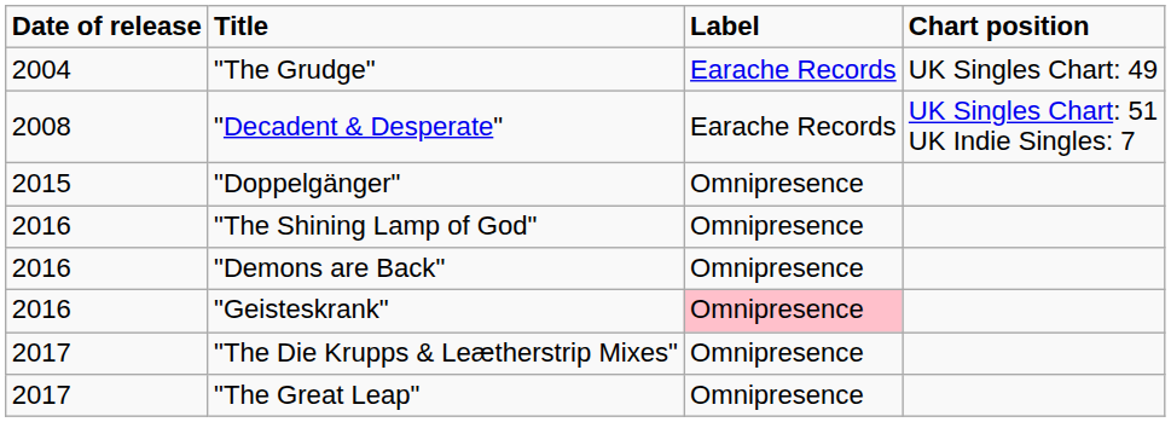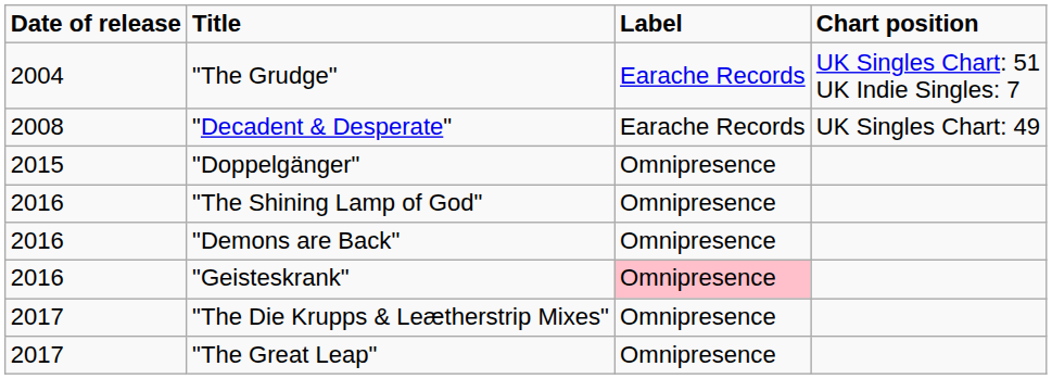 <table class="wikitable">
 <tr>
 <td><strong>Date of release</strong></td>
 <td><strong>Title</strong></td>
 <td><strong>Label</strong></td>
 <td><strong>Chart position</strong></td>
 </tr>
 <tr>
 <td>2004</td>
 <td>"The Grudge"</td>
 <td><a href='#'>Earache Records</a></td>
-<td>UK Singles Chart: 49</td>
+<td><a href='#'>UK Singles Chart</a>: 51<br>UK Indie Singles: 7</td>
 </tr>
 <tr>
 <td>2008</td>
 <td>"<a href='#'>Decadent & Desperate</a>"</td>
 <td>Earache Records</td>
-<td><a href='#'>UK Singles Chart</a>: 51<br>UK Indie Singles: 7</td>
+<td>UK Singles Chart: 49</td>
 </tr>
 <tr>
 <td>2015</td>
 <td>"Doppelgänger"</td>
 <td>Omnipresence</td>
 <td></td>
 </tr>
 <tr>
 <td>2016</td>
 <td>"The Shining Lamp of God"</td>
 <td>Omnipresence</td>
 <td></td>
 </tr>
 <tr>
 <td>2016</td>
 <td>"Demons are Back"</td>
 <td>Omnipresence</td>
 <td></td>
 </tr>
 <tr>
 <td>2016</td>
 <td>"Geisteskrank"</td>
 <td style="background: pink;">Omnipresence</td>
 <td></td>
 </tr>
 <tr>
 <td>2017</td>
 <td>"The Die Krupps & Leætherstrip Mixes"</td>
 <td>Omnipresence</td>
 <td></td>
 </tr>
 <tr>
 <td>2017</td>
 <td>"The Great Leap"</td>
 <td>Omnipresence</td>
 <td></td>
 </tr>
 </table>
